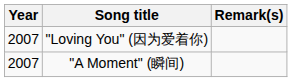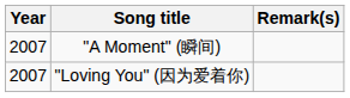 <table class="wikitable sortable"  style="text-align:center;">
 <tr align="center">
 <th>Year</th>
 <th>Song title</th>
 <th>Remark(s)</th>
 </tr>
 <tr>
 <td>2007</td>
-<td>"Loving You" (因为爱着你)</td>
+<td>"A Moment" (瞬间)</td>
 <td></td>
 </tr>
 <tr>
 <td>2007</td>
-<td>"A Moment" (瞬间)</td>
+<td>"Loving You" (因为爱着你)</td>
 <td></td>
 </tr>
 </table>
